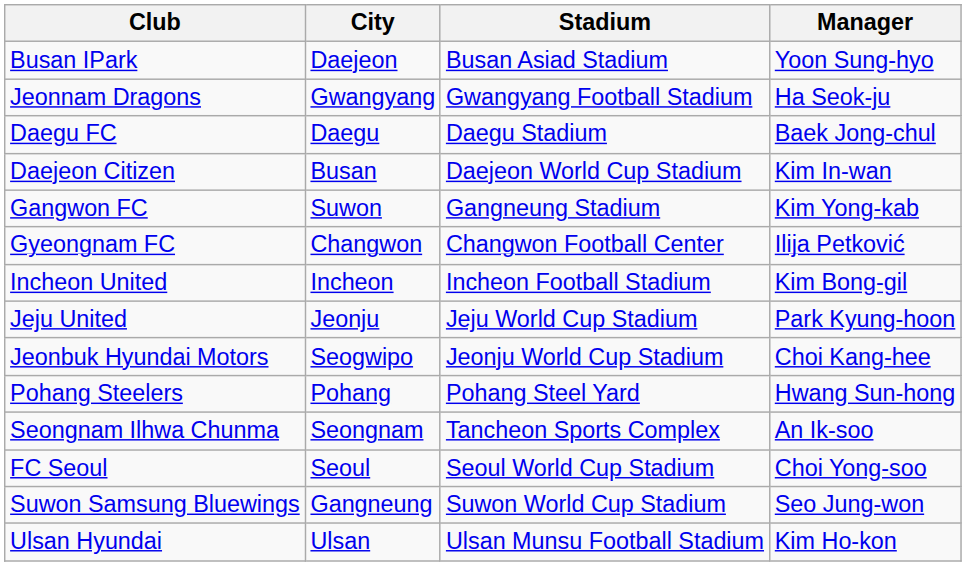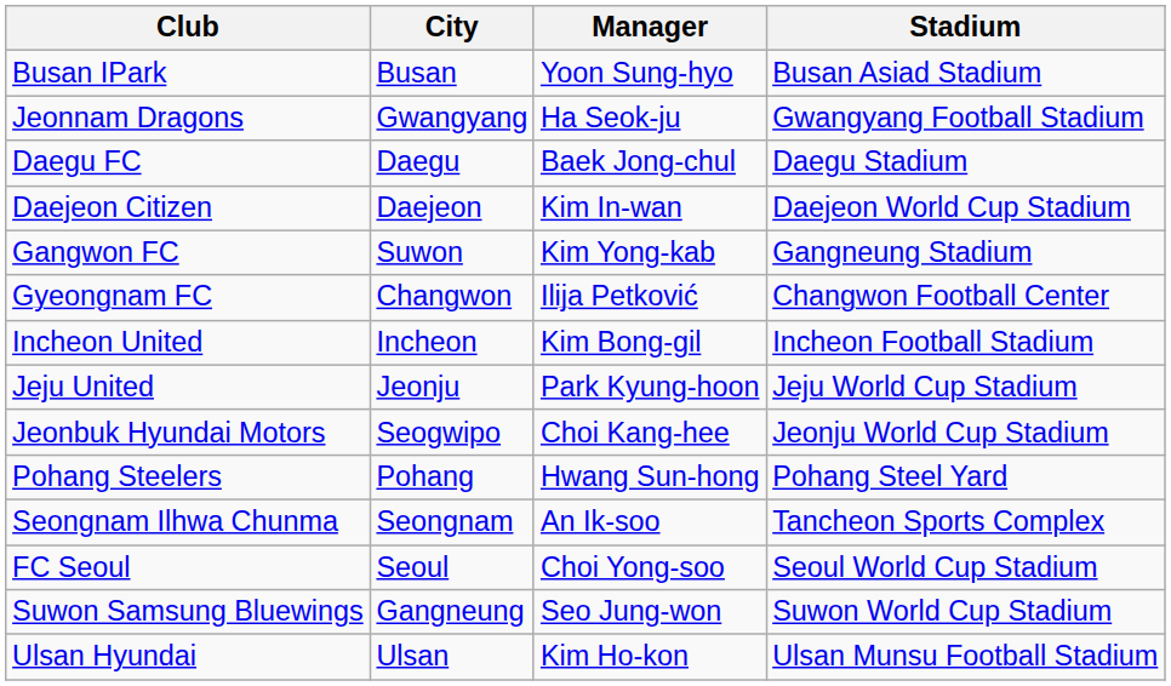 <table class="wikitable sortable" style="text-align: left;">
 <tr>
 <th>Club</th>
 <th>City</th>
+<th>Manager</th>
 <th>Stadium</th>
-<th>Manager</th>
 </tr>
 <tr>
 <td><a href='#'>Busan IPark</a></td>
-<td><a href='#'>Daejeon</a></td>
+<td><a href='#'>Busan</a></td>
+<td> <a href='#'>Yoon Sung-hyo</a></td>
 <td><a href='#'>Busan Asiad Stadium</a></td>
-<td> <a href='#'>Yoon Sung-hyo</a></td>
 </tr>
 <tr>
 <td><a href='#'>Jeonnam Dragons</a></td>
 <td><a href='#'>Gwangyang</a></td>
+<td> <a href='#'>Ha Seok-ju</a></td>
 <td><a href='#'>Gwangyang Football Stadium</a></td>
-<td> <a href='#'>Ha Seok-ju</a></td>
 </tr>
 <tr>
 <td><a href='#'>Daegu FC</a></td>
 <td><a href='#'>Daegu</a></td>
+<td> <a href='#'>Baek Jong-chul</a></td>
 <td><a href='#'>Daegu Stadium</a></td>
-<td> <a href='#'>Baek Jong-chul</a></td>
 </tr>
 <tr>
 <td><a href='#'>Daejeon Citizen</a></td>
-<td><a href='#'>Busan</a></td>
+<td><a href='#'>Daejeon</a></td>
+<td> <a href='#'>Kim In-wan</a></td>
 <td><a href='#'>Daejeon World Cup Stadium</a></td>
-<td> <a href='#'>Kim In-wan</a></td>
 </tr>
 <tr>
 <td><a href='#'>Gangwon FC</a></td>
 <td><a href='#'>Suwon</a></td>
+<td> <a href='#'>Kim Yong-kab</a></td>
 <td><a href='#'>Gangneung Stadium</a></td>
-<td> <a href='#'>Kim Yong-kab</a></td>
 </tr>
 <tr>
 <td><a href='#'>Gyeongnam FC</a></td>
 <td><a href='#'>Changwon</a></td>
+<td> <a href='#'>Ilija Petković</a></td>
 <td><a href='#'>Changwon Football Center</a></td>
-<td> <a href='#'>Ilija Petković</a></td>
 </tr>
 <tr>
 <td><a href='#'>Incheon United</a></td>
 <td><a href='#'>Incheon</a></td>
+<td> <a href='#'>Kim Bong-gil</a></td>
 <td><a href='#'>Incheon Football Stadium</a></td>
-<td> <a href='#'>Kim Bong-gil</a></td>
 </tr>
 <tr>
 <td><a href='#'>Jeju United</a></td>
 <td><a href='#'>Jeonju</a></td>
+<td> <a href='#'>Park Kyung-hoon</a></td>
 <td><a href='#'>Jeju World Cup Stadium</a></td>
-<td> <a href='#'>Park Kyung-hoon</a></td>
 </tr>
 <tr>
 <td><a href='#'>Jeonbuk Hyundai Motors</a></td>
 <td><a href='#'>Seogwipo</a></td>
+<td> <a href='#'>Choi Kang-hee</a></td>
 <td><a href='#'>Jeonju World Cup Stadium</a></td>
-<td> <a href='#'>Choi Kang-hee</a></td>
 </tr>
 <tr>
 <td><a href='#'>Pohang Steelers</a></td>
 <td><a href='#'>Pohang</a></td>
+<td> <a href='#'>Hwang Sun-hong</a></td>
 <td><a href='#'>Pohang Steel Yard</a></td>
-<td> <a href='#'>Hwang Sun-hong</a></td>
 </tr>
 <tr>
 <td><a href='#'>Seongnam Ilhwa Chunma</a></td>
 <td><a href='#'>Seongnam</a></td>
+<td> <a href='#'>An Ik-soo</a></td>
 <td><a href='#'>Tancheon Sports Complex</a></td>
-<td> <a href='#'>An Ik-soo</a></td>
 </tr>
 <tr>
 <td><a href='#'>FC Seoul</a></td>
 <td><a href='#'>Seoul</a></td>
+<td> <a href='#'>Choi Yong-soo</a></td>
 <td><a href='#'>Seoul World Cup Stadium</a></td>
-<td> <a href='#'>Choi Yong-soo</a></td>
 </tr>
 <tr>
 <td><a href='#'>Suwon Samsung Bluewings</a></td>
 <td><a href='#'>Gangneung</a></td>
+<td> <a href='#'>Seo Jung-won</a></td>
 <td><a href='#'>Suwon World Cup Stadium</a></td>
-<td> <a href='#'>Seo Jung-won</a></td>
 </tr>
 <tr>
 <td><a href='#'>Ulsan Hyundai</a></td>
 <td><a href='#'>Ulsan</a></td>
+<td> <a href='#'>Kim Ho-kon</a></td>
 <td><a href='#'>Ulsan Munsu Football Stadium</a></td>
-<td> <a href='#'>Kim Ho-kon</a></td>
 </tr>
 </table>
